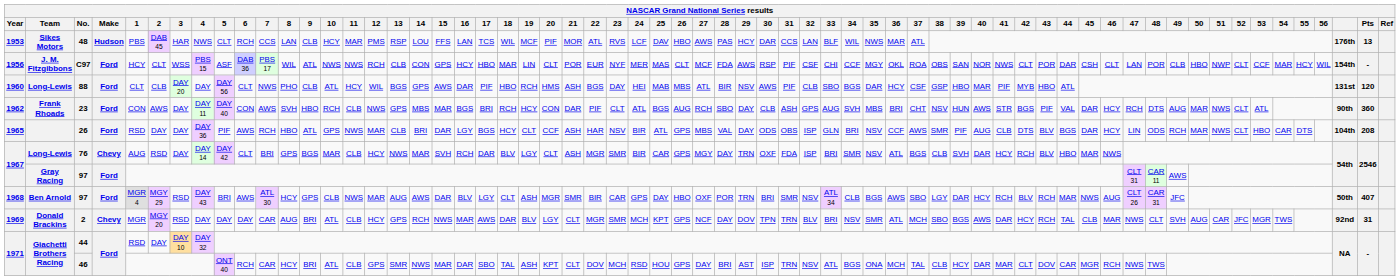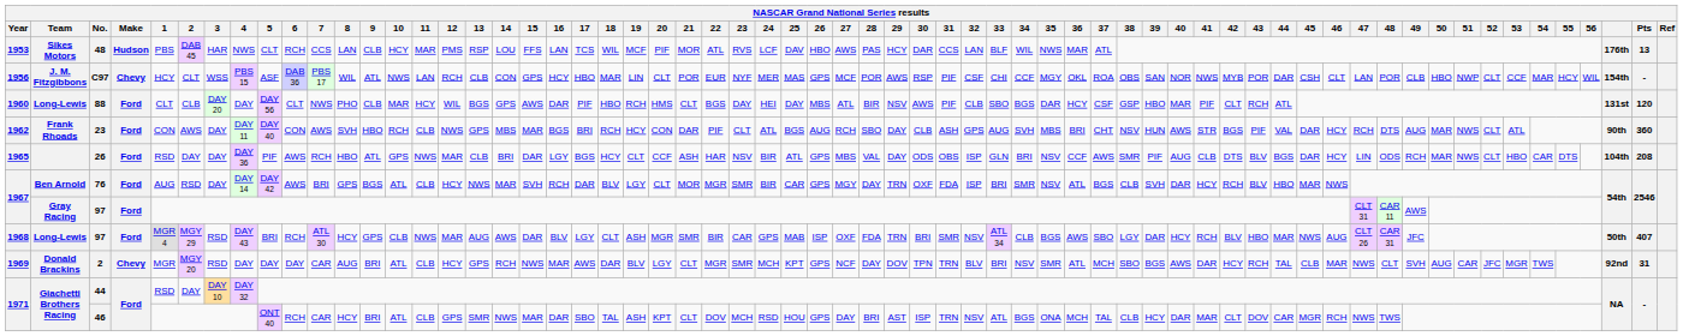 <table class="wikitable" style="text-align:center; font-size:75%">
 <tr>
 <th colspan="69"><a href='#'>NASCAR Grand National Series</a> results</th>
 </tr>
 <tr>
 <th>Year</th>
 <th>Team</th>
 <th>No.</th>
 <th>Make</th>
 <th>1</th>
 <th>2</th>
 <th>3</th>
 <th>4</th>
 <th>5</th>
 <th>6</th>
 <th>7</th>
 <th>8</th>
 <th>9</th>
 <th>10</th>
 <th>11</th>
 <th>12</th>
 <th>13</th>
 <th>14</th>
 <th>15</th>
 <th>16</th>
 <th>17</th>
 <th>18</th>
 <th>19</th>
 <th>20</th>
 <th>21</th>
 <th>22</th>
 <th>23</th>
 <th>24</th>
 <th>25</th>
 <th>26</th>
 <th>27</th>
 <th>28</th>
 <th>29</th>
 <th>30</th>
 <th>31</th>
 <th>32</th>
 <th>33</th>
 <th>34</th>
 <th>35</th>
 <th>36</th>
 <th>37</th>
 <th>38</th>
 <th>39</th>
 <th>40</th>
 <th>41</th>
 <th>42</th>
 <th>43</th>
 <th>44</th>
 <th>45</th>
 <th>46</th>
 <th>47</th>
 <th>48</th>
 <th>49</th>
 <th>50</th>
 <th>51</th>
 <th>52</th>
 <th>53</th>
 <th>54</th>
 <th>55</th>
 <th>56</th>
 <th></th>
 <th>Pts</th>
 <th>Ref</th>
 </tr>
 <tr>
 <th><a href='#'>1953</a></th>
 <th><a href='#'>Sikes Motors</a></th>
 <th>48</th>
 <th><a href='#'>Hudson</a></th>
 <td><a href='#'>PBS</a></td>
 <td style="background:#EFCFFF;"><a href='#'>DAB</a><br><small>45</small></td>
 <td><a href='#'>HAR</a></td>
 <td><a href='#'>NWS</a></td>
 <td><a href='#'>CLT</a></td>
 <td><a href='#'>RCH</a></td>
 <td><a href='#'>CCS</a></td>
 <td><a href='#'>LAN</a></td>
 <td><a href='#'>CLB</a></td>
 <td><a href='#'>HCY</a></td>
 <td><a href='#'>MAR</a></td>
 <td><a href='#'>PMS</a></td>
 <td><a href='#'>RSP</a></td>
 <td><a href='#'>LOU</a></td>
 <td><a href='#'>FFS</a></td>
 <td><a href='#'>LAN</a></td>
 <td><a href='#'>TCS</a></td>
 <td><a href='#'>WIL</a></td>
 <td><a href='#'>MCF</a></td>
 <td><a href='#'>PIF</a></td>
 <td><a href='#'>MOR</a></td>
 <td><a href='#'>ATL</a></td>
 <td><a href='#'>RVS</a></td>
 <td><a href='#'>LCF</a></td>
 <td><a href='#'>DAV</a></td>
 <td><a href='#'>HBO</a></td>
 <td><a href='#'>AWS</a></td>
 <td><a href='#'>PAS</a></td>
 <td><a href='#'>HCY</a></td>
 <td><a href='#'>DAR</a></td>
 <td><a href='#'>CCS</a></td>
 <td><a href='#'>LAN</a></td>
 <td><a href='#'>BLF</a></td>
 <td><a href='#'>WIL</a></td>
 <td><a href='#'>NWS</a></td>
 <td><a href='#'>MAR</a></td>
 <td><a href='#'>ATL</a></td>
 <td colspan=19></td>
 <th>176th</th>
 <th>13</th>
 <th></th>
 </tr>
 <tr>
 <th><a href='#'>1956</a></th>
 <th><a href='#'>J. M. Fitzgibbons</a></th>
 <th>C97</th>
-<th><a href='#'>Ford</a></th>
+<th><a href='#'>Chevy</a></th>
 <td><a href='#'>HCY</a></td>
 <td><a href='#'>CLT</a></td>
 <td><a href='#'>WSS</a></td>
 <td style="background:#EFCFFF;"><a href='#'>PBS</a><br><small>15</small></td>
 <td><a href='#'>ASF</a></td>
 <td style="background:#CFCFFF;"><a href='#'>DAB</a><br><small>36</small></td>
 <td style="background:#DFFFDF;"><a href='#'>PBS</a><br><small>17</small></td>
 <td><a href='#'>WIL</a></td>
 <td><a href='#'>ATL</a></td>
 <td><a href='#'>NWS</a></td>
-<td><a href='#'>NWS</a></td>
+<td><a href='#'>LAN</a></td>
 <td><a href='#'>RCH</a></td>
 <td><a href='#'>CLB</a></td>
 <td><a href='#'>CON</a></td>
 <td><a href='#'>GPS</a></td>
 <td><a href='#'>HCY</a></td>
 <td><a href='#'>HBO</a></td>
 <td><a href='#'>MAR</a></td>
 <td><a href='#'>LIN</a></td>
 <td><a href='#'>CLT</a></td>
 <td><a href='#'>POR</a></td>
 <td><a href='#'>EUR</a></td>
 <td><a href='#'>NYF</a></td>
 <td><a href='#'>MER</a></td>
 <td><a href='#'>MAS</a></td>
-<td><a href='#'>CLT</a></td>
+<td><a href='#'>GPS</a></td>
 <td><a href='#'>MCF</a></td>
-<td><a href='#'>FDA</a></td>
+<td><a href='#'>POR</a></td>
 <td><a href='#'>AWS</a></td>
 <td><a href='#'>RSP</a></td>
 <td><a href='#'>PIF</a></td>
 <td><a href='#'>CSF</a></td>
 <td><a href='#'>CHI</a></td>
 <td><a href='#'>CCF</a></td>
 <td><a href='#'>MGY</a></td>
 <td><a href='#'>OKL</a></td>
 <td><a href='#'>ROA</a></td>
 <td><a href='#'>OBS</a></td>
 <td><a href='#'>SAN</a></td>
 <td><a href='#'>NOR</a></td>
 <td><a href='#'>NWS</a></td>
-<td><a href='#'>CLT</a></td>
+<td><a href='#'>MYB</a></td>
 <td><a href='#'>POR</a></td>
 <td><a href='#'>DAR</a></td>
 <td><a href='#'>CSH</a></td>
 <td><a href='#'>CLT</a></td>
 <td><a href='#'>LAN</a></td>
 <td><a href='#'>POR</a></td>
 <td><a href='#'>CLB</a></td>
 <td><a href='#'>HBO</a></td>
 <td><a href='#'>NWP</a></td>
 <td><a href='#'>CLT</a></td>
 <td><a href='#'>CCF</a></td>
 <td><a href='#'>MAR</a></td>
 <td><a href='#'>HCY</a></td>
 <td><a href='#'>WIL</a></td>
 <th>154th</th>
 <th>-</th>
 <th></th>
 </tr>
 <tr>
 <th><a href='#'>1960</a></th>
 <th><a href='#'>Long-Lewis</a></th>
 <th>88</th>
 <th><a href='#'>Ford</a></th>
 <td><a href='#'>CLT</a></td>
 <td><a href='#'>CLB</a></td>
 <td style="background:#DFFFDF;"><a href='#'>DAY</a><br><small>20</small></td>
 <td><a href='#'>DAY</a></td>
 <td style="background:#EFCFFF;"><a href='#'>DAY</a><br><small>56</small></td>
 <td><a href='#'>CLT</a></td>
 <td><a href='#'>NWS</a></td>
 <td><a href='#'>PHO</a></td>
 <td><a href='#'>CLB</a></td>
-<td><a href='#'>ATL</a></td>
+<td><a href='#'>MAR</a></td>
 <td><a href='#'>HCY</a></td>
 <td><a href='#'>WIL</a></td>
 <td><a href='#'>BGS</a></td>
 <td><a href='#'>GPS</a></td>
 <td><a href='#'>AWS</a></td>
 <td><a href='#'>DAR</a></td>
 <td><a href='#'>PIF</a></td>
 <td><a href='#'>HBO</a></td>
 <td><a href='#'>RCH</a></td>
 <td><a href='#'>HMS</a></td>
-<td><a href='#'>ASH</a></td>
+<td><a href='#'>CLT</a></td>
 <td><a href='#'>BGS</a></td>
 <td><a href='#'>DAY</a></td>
 <td><a href='#'>HEI</a></td>
-<td><a href='#'>MAB</a></td>
+<td><a href='#'>DAY</a></td>
 <td><a href='#'>MBS</a></td>
 <td><a href='#'>ATL</a></td>
 <td><a href='#'>BIR</a></td>
 <td><a href='#'>NSV</a></td>
 <td><a href='#'>AWS</a></td>
 <td><a href='#'>PIF</a></td>
 <td><a href='#'>CLB</a></td>
 <td><a href='#'>SBO</a></td>
 <td><a href='#'>BGS</a></td>
 <td><a href='#'>DAR</a></td>
 <td><a href='#'>HCY</a></td>
 <td><a href='#'>CSF</a></td>
 <td><a href='#'>GSP</a></td>
 <td><a href='#'>HBO</a></td>
 <td><a href='#'>MAR</a></td>
 <td><a href='#'>PIF</a></td>
-<td><a href='#'>MYB</a></td>
-<td><a href='#'>HBO</a></td>
+<td><a href='#'>CLT</a></td>
+<td><a href='#'>RCH</a></td>
 <td><a href='#'>ATL</a></td>
 <td colspan=12></td>
 <th>131st</th>
 <th>120</th>
 <th></th>
 </tr>
 <tr>
 <th><a href='#'>1962</a></th>
 <th><a href='#'>Frank Rhoads</a></th>
 <th>23</th>
 <th><a href='#'>Ford</a></th>
 <td><a href='#'>CON</a></td>
 <td><a href='#'>AWS</a></td>
 <td><a href='#'>DAY</a></td>
 <td style="background:#DFFFDF;"><a href='#'>DAY</a><br><small>11</small></td>
 <td style="background:#EFCFFF;"><a href='#'>DAY</a><br><small>40</small></td>
 <td><a href='#'>CON</a></td>
 <td><a href='#'>AWS</a></td>
 <td><a href='#'>SVH</a></td>
 <td><a href='#'>HBO</a></td>
 <td><a href='#'>RCH</a></td>
 <td><a href='#'>CLB</a></td>
 <td><a href='#'>NWS</a></td>
 <td><a href='#'>GPS</a></td>
 <td><a href='#'>MBS</a></td>
 <td><a href='#'>MAR</a></td>
 <td><a href='#'>BGS</a></td>
 <td><a href='#'>BRI</a></td>
 <td><a href='#'>RCH</a></td>
 <td><a href='#'>HCY</a></td>
 <td><a href='#'>CON</a></td>
 <td><a href='#'>DAR</a></td>
 <td><a href='#'>PIF</a></td>
 <td><a href='#'>CLT</a></td>
 <td><a href='#'>ATL</a></td>
 <td><a href='#'>BGS</a></td>
 <td><a href='#'>AUG</a></td>
 <td><a href='#'>RCH</a></td>
 <td><a href='#'>SBO</a></td>
 <td><a href='#'>DAY</a></td>
 <td><a href='#'>CLB</a></td>
 <td><a href='#'>ASH</a></td>
 <td><a href='#'>GPS</a></td>
 <td><a href='#'>AUG</a></td>
 <td><a href='#'>SVH</a></td>
 <td><a href='#'>MBS</a></td>
 <td><a href='#'>BRI</a></td>
 <td><a href='#'>CHT</a></td>
 <td><a href='#'>NSV</a></td>
 <td><a href='#'>HUN</a></td>
 <td><a href='#'>AWS</a></td>
 <td><a href='#'>STR</a></td>
 <td><a href='#'>BGS</a></td>
 <td><a href='#'>PIF</a></td>
 <td><a href='#'>VAL</a></td>
 <td><a href='#'>DAR</a></td>
 <td><a href='#'>HCY</a></td>
 <td><a href='#'>RCH</a></td>
 <td><a href='#'>DTS</a></td>
 <td><a href='#'>AUG</a></td>
 <td><a href='#'>MAR</a></td>
 <td><a href='#'>NWS</a></td>
 <td><a href='#'>CLT</a></td>
 <td><a href='#'>ATL</a></td>
 <td colspan=3></td>
 <th>90th</th>
 <th>360</th>
 <th></th>
 </tr>
 <tr>
 <th><a href='#'>1965</a></th>
 <th></th>
 <th>26</th>
 <th><a href='#'>Ford</a></th>
 <td><a href='#'>RSD</a></td>
 <td><a href='#'>DAY</a></td>
 <td><a href='#'>DAY</a></td>
 <td style="background:#EFCFFF;"><a href='#'>DAY</a><br><small>36</small></td>
 <td><a href='#'>PIF</a></td>
 <td><a href='#'>AWS</a></td>
 <td><a href='#'>RCH</a></td>
 <td><a href='#'>HBO</a></td>
 <td><a href='#'>ATL</a></td>
 <td><a href='#'>GPS</a></td>
 <td><a href='#'>NWS</a></td>
 <td><a href='#'>MAR</a></td>
 <td><a href='#'>CLB</a></td>
 <td><a href='#'>BRI</a></td>
 <td><a href='#'>DAR</a></td>
 <td><a href='#'>LGY</a></td>
 <td><a href='#'>BGS</a></td>
 <td><a href='#'>HCY</a></td>
 <td><a href='#'>CLT</a></td>
 <td><a href='#'>CCF</a></td>
 <td><a href='#'>ASH</a></td>
 <td><a href='#'>HAR</a></td>
 <td><a href='#'>NSV</a></td>
 <td><a href='#'>BIR</a></td>
 <td><a href='#'>ATL</a></td>
 <td><a href='#'>GPS</a></td>
 <td><a href='#'>MBS</a></td>
 <td><a href='#'>VAL</a></td>
 <td><a href='#'>DAY</a></td>
 <td><a href='#'>ODS</a></td>
 <td><a href='#'>OBS</a></td>
 <td><a href='#'>ISP</a></td>
 <td><a href='#'>GLN</a></td>
 <td><a href='#'>BRI</a></td>
 <td><a href='#'>NSV</a></td>
 <td><a href='#'>CCF</a></td>
 <td><a href='#'>AWS</a></td>
 <td><a href='#'>SMR</a></td>
 <td><a href='#'>PIF</a></td>
 <td><a href='#'>AUG</a></td>
 <td><a href='#'>CLB</a></td>
 <td><a href='#'>DTS</a></td>
 <td><a href='#'>BLV</a></td>
 <td><a href='#'>BGS</a></td>
 <td><a href='#'>DAR</a></td>
 <td><a href='#'>HCY</a></td>
 <td><a href='#'>LIN</a></td>
 <td><a href='#'>ODS</a></td>
 <td><a href='#'>RCH</a></td>
 <td><a href='#'>MAR</a></td>
 <td><a href='#'>NWS</a></td>
 <td><a href='#'>CLT</a></td>
 <td><a href='#'>HBO</a></td>
 <td><a href='#'>CAR</a></td>
 <td><a href='#'>DTS</a></td>
 <td></td>
 <th>104th</th>
 <th>208</th>
 <th></th>
 </tr>
 <tr>
 <th rowspan=2><a href='#'>1967</a></th>
-<th><a href='#'>Long-Lewis</a></th>
+<th><a href='#'>Ben Arnold</a></th>
 <th>76</th>
-<th><a href='#'>Chevy</a></th>
+<th><a href='#'>Ford</a></th>
 <td><a href='#'>AUG</a></td>
 <td><a href='#'>RSD</a></td>
 <td><a href='#'>DAY</a></td>
 <td style="background:#DFFFDF;"><a href='#'>DAY</a><br><small>14</small></td>
 <td style="background:#EFCFFF;"><a href='#'>DAY</a><br><small>42</small></td>
-<td><a href='#'>CLT</a></td>
+<td><a href='#'>AWS</a></td>
 <td><a href='#'>BRI</a></td>
 <td><a href='#'>GPS</a></td>
 <td><a href='#'>BGS</a></td>
-<td><a href='#'>MAR</a></td>
+<td><a href='#'>ATL</a></td>
 <td><a href='#'>CLB</a></td>
 <td><a href='#'>HCY</a></td>
 <td><a href='#'>NWS</a></td>
 <td><a href='#'>MAR</a></td>
 <td><a href='#'>SVH</a></td>
 <td><a href='#'>RCH</a></td>
 <td><a href='#'>DAR</a></td>
 <td><a href='#'>BLV</a></td>
 <td><a href='#'>LGY</a></td>
 <td><a href='#'>CLT</a></td>
-<td><a href='#'>ASH</a></td>
+<td><a href='#'>MOR</a></td>
 <td><a href='#'>MGR</a></td>
 <td><a href='#'>SMR</a></td>
 <td><a href='#'>BIR</a></td>
 <td><a href='#'>CAR</a></td>
 <td><a href='#'>GPS</a></td>
 <td><a href='#'>MGY</a></td>
 <td><a href='#'>DAY</a></td>
 <td><a href='#'>TRN</a></td>
 <td><a href='#'>OXF</a></td>
 <td><a href='#'>FDA</a></td>
 <td><a href='#'>ISP</a></td>
 <td><a href='#'>BRI</a></td>
 <td><a href='#'>SMR</a></td>
 <td><a href='#'>NSV</a></td>
 <td><a href='#'>ATL</a></td>
 <td><a href='#'>BGS</a></td>
 <td><a href='#'>CLB</a></td>
 <td><a href='#'>SVH</a></td>
 <td><a href='#'>DAR</a></td>
 <td><a href='#'>HCY</a></td>
 <td><a href='#'>RCH</a></td>
 <td><a href='#'>BLV</a></td>
 <td><a href='#'>HBO</a></td>
 <td><a href='#'>MAR</a></td>
 <td><a href='#'>NWS</a></td>
 <td colspan=10></td>
 <th rowspan=2>54th</th>
 <th rowspan=2>2546</th>
 <th rowspan=2></th>
 </tr>
 <tr>
 <th><a href='#'>Gray Racing</a></th>
 <th>97</th>
 <th><a href='#'>Ford</a></th>
 <td colspan=46></td>
 <td style="background:#EFCFFF;"><a href='#'>CLT</a><br><small>31</small></td>
 <td style="background:#DFFFDF;"><a href='#'>CAR</a><br><small>11</small></td>
 <td><a href='#'>AWS</a></td>
 <td colspan=7></td>
 </tr>
 <tr>
 <th><a href='#'>1968</a></th>
-<th><a href='#'>Ben Arnold</a></th>
+<th><a href='#'>Long-Lewis</a></th>
 <th>97</th>
 <th><a href='#'>Ford</a></th>
 <td style="background:#DFDFDF;"><a href='#'>MGR</a><br><small>4</small></td>
 <td style="background:#EFCFFF;"><a href='#'>MGY</a><br><small>29</small></td>
 <td><a href='#'>RSD</a></td>
 <td style="background:#EFCFFF;"><a href='#'>DAY</a><br><small>43</small></td>
 <td><a href='#'>BRI</a></td>
-<td><a href='#'>AWS</a></td>
+<td><a href='#'>RCH</a></td>
 <td style="background:#EFCFFF;"><a href='#'>ATL</a><br><small>30</small></td>
 <td><a href='#'>HCY</a></td>
 <td><a href='#'>GPS</a></td>
 <td><a href='#'>CLB</a></td>
 <td><a href='#'>NWS</a></td>
 <td><a href='#'>MAR</a></td>
 <td><a href='#'>AUG</a></td>
 <td><a href='#'>AWS</a></td>
 <td><a href='#'>DAR</a></td>
 <td><a href='#'>BLV</a></td>
 <td><a href='#'>LGY</a></td>
 <td><a href='#'>CLT</a></td>
 <td><a href='#'>ASH</a></td>
 <td><a href='#'>MGR</a></td>
 <td><a href='#'>SMR</a></td>
 <td><a href='#'>BIR</a></td>
 <td><a href='#'>CAR</a></td>
 <td><a href='#'>GPS</a></td>
-<td><a href='#'>DAY</a></td>
-<td><a href='#'>HBO</a></td>
+<td><a href='#'>MAB</a></td>
+<td><a href='#'>ISP</a></td>
 <td><a href='#'>OXF</a></td>
-<td><a href='#'>POR</a></td>
+<td><a href='#'>FDA</a></td>
 <td><a href='#'>TRN</a></td>
 <td><a href='#'>BRI</a></td>
 <td><a href='#'>SMR</a></td>
 <td><a href='#'>NSV</a></td>
 <td style="background:#EFCFFF;"><a href='#'>ATL</a><br><small>34</small></td>
 <td><a href='#'>CLB</a></td>
 <td><a href='#'>BGS</a></td>
 <td><a href='#'>AWS</a></td>
 <td><a href='#'>SBO</a></td>
 <td><a href='#'>LGY</a></td>
 <td><a href='#'>DAR</a></td>
 <td><a href='#'>HCY</a></td>
 <td><a href='#'>RCH</a></td>
 <td><a href='#'>BLV</a></td>
-<td><a href='#'>RCH</a></td>
+<td><a href='#'>HBO</a></td>
 <td><a href='#'>MAR</a></td>
 <td><a href='#'>NWS</a></td>
 <td><a href='#'>AUG</a></td>
 <td style="background:#EFCFFF;"><a href='#'>CLT</a><br><small>26</small></td>
 <td style="background:#EFCFFF;"><a href='#'>CAR</a><br><small>31</small></td>
 <td><a href='#'>JFC</a></td>
 <td colspan=7></td>
 <th>50th</th>
 <th>407</th>
 <th></th>
 </tr>
 <tr>
 <th><a href='#'>1969</a></th>
 <th><a href='#'>Donald Brackins</a></th>
 <th>2</th>
 <th><a href='#'>Chevy</a></th>
 <td><a href='#'>MGR</a></td>
 <td style="background:#EFCFFF;"><a href='#'>MGY</a><br><small>20</small></td>
 <td><a href='#'>RSD</a></td>
 <td><a href='#'>DAY</a></td>
 <td><a href='#'>DAY</a></td>
 <td><a href='#'>DAY</a></td>
 <td><a href='#'>CAR</a></td>
 <td><a href='#'>AUG</a></td>
 <td><a href='#'>BRI</a></td>
 <td><a href='#'>ATL</a></td>
 <td><a href='#'>CLB</a></td>
 <td><a href='#'>HCY</a></td>
 <td><a href='#'>GPS</a></td>
 <td><a href='#'>RCH</a></td>
 <td><a href='#'>NWS</a></td>
 <td><a href='#'>MAR</a></td>
 <td><a href='#'>AWS</a></td>
 <td><a href='#'>DAR</a></td>
 <td><a href='#'>BLV</a></td>
 <td><a href='#'>LGY</a></td>
 <td><a href='#'>CLT</a></td>
 <td><a href='#'>MGR</a></td>
 <td><a href='#'>SMR</a></td>
 <td><a href='#'>MCH</a></td>
 <td><a href='#'>KPT</a></td>
 <td><a href='#'>GPS</a></td>
 <td><a href='#'>NCF</a></td>
 <td><a href='#'>DAY</a></td>
 <td><a href='#'>DOV</a></td>
 <td><a href='#'>TPN</a></td>
 <td><a href='#'>TRN</a></td>
 <td><a href='#'>BLV</a></td>
 <td><a href='#'>BRI</a></td>
 <td><a href='#'>NSV</a></td>
 <td><a href='#'>SMR</a></td>
 <td><a href='#'>ATL</a></td>
 <td><a href='#'>MCH</a></td>
 <td><a href='#'>SBO</a></td>
 <td><a href='#'>BGS</a></td>
 <td><a href='#'>AWS</a></td>
 <td><a href='#'>DAR</a></td>
 <td><a href='#'>HCY</a></td>
 <td><a href='#'>RCH</a></td>
 <td><a href='#'>TAL</a></td>
 <td><a href='#'>CLB</a></td>
 <td><a href='#'>MAR</a></td>
 <td><a href='#'>NWS</a></td>
 <td><a href='#'>CLT</a></td>
 <td><a href='#'>SVH</a></td>
 <td><a href='#'>AUG</a></td>
 <td><a href='#'>CAR</a></td>
 <td><a href='#'>JFC</a></td>
 <td><a href='#'>MGR</a></td>
 <td><a href='#'>TWS</a></td>
 <td colspan=2></td>
 <th>92nd</th>
 <th>31</th>
 <th></th>
 </tr>
 <tr>
 <th rowspan=2><a href='#'>1971</a></th>
 <th rowspan=2><a href='#'>Giachetti Brothers Racing</a></th>
 <th>44</th>
 <th rowspan=2><a href='#'>Ford</a></th>
 <td><a href='#'>RSD</a></td>
 <td><a href='#'>DAY</a></td>
 <td style="background:#FFDF9F;"><a href='#'>DAY</a><br><small>10</small></td>
 <td style="background:#EFCFFF;"><a href='#'>DAY</a><br><small>32</small></td>
 <td colspan=52></td>
 <th rowspan=2>NA</th>
 <th rowspan=2>-</th>
 <th rowspan=2></th>
 </tr>
 <tr>
 <th>46</th>
 <td colspan=4></td>
 <td style="background:#EFCFFF;"><a href='#'>ONT</a><br><small>40</small></td>
 <td><a href='#'>RCH</a></td>
 <td><a href='#'>CAR</a></td>
 <td><a href='#'>HCY</a></td>
 <td><a href='#'>BRI</a></td>
 <td><a href='#'>ATL</a></td>
 <td><a href='#'>CLB</a></td>
 <td><a href='#'>GPS</a></td>
 <td><a href='#'>SMR</a></td>
 <td><a href='#'>NWS</a></td>
 <td><a href='#'>MAR</a></td>
 <td><a href='#'>DAR</a></td>
 <td><a href='#'>SBO</a></td>
 <td><a href='#'>TAL</a></td>
 <td><a href='#'>ASH</a></td>
 <td><a href='#'>KPT</a></td>
 <td><a href='#'>CLT</a></td>
 <td><a href='#'>DOV</a></td>
 <td><a href='#'>MCH</a></td>
 <td><a href='#'>RSD</a></td>
 <td><a href='#'>HOU</a></td>
 <td><a href='#'>GPS</a></td>
 <td><a href='#'>DAY</a></td>
 <td><a href='#'>BRI</a></td>
 <td><a href='#'>AST</a></td>
 <td><a href='#'>ISP</a></td>
 <td><a href='#'>TRN</a></td>
 <td><a href='#'>NSV</a></td>
 <td><a href='#'>ATL</a></td>
 <td><a href='#'>BGS</a></td>
 <td><a href='#'>ONA</a></td>
 <td><a href='#'>MCH</a></td>
 <td><a href='#'>TAL</a></td>
 <td><a href='#'>CLB</a></td>
 <td><a href='#'>HCY</a></td>
 <td><a href='#'>DAR</a></td>
 <td><a href='#'>MAR</a></td>
 <td><a href='#'>CLT</a></td>
 <td><a href='#'>DOV</a></td>
 <td><a href='#'>CAR</a></td>
 <td><a href='#'>MGR</a></td>
 <td><a href='#'>RCH</a></td>
 <td><a href='#'>NWS</a></td>
 <td><a href='#'>TWS</a></td>
 <td colspan=8></td>
 </tr>
 </table>
